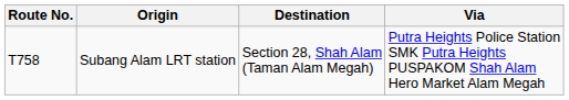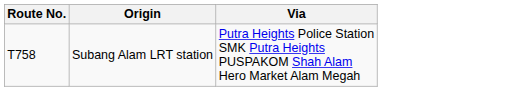 <table class="wikitable">
 <tr>
 <th>Route No.</th>
 <th>Origin</th>
-<th>Destination</th>
 <th>Via</th>
 </tr>
 <tr>
 <td>T758</td>
 <td> Subang Alam LRT station</td>
-<td>Section 28, <a href='#'>Shah Alam</a> <br> (Taman Alam Megah)</td>
 <td><a href='#'>Putra Heights</a> Police Station <br> SMK <a href='#'>Putra Heights</a> <br> PUSPAKOM <a href='#'>Shah Alam</a> <br> Hero Market Alam Megah</td>
 </tr>
 </table>
